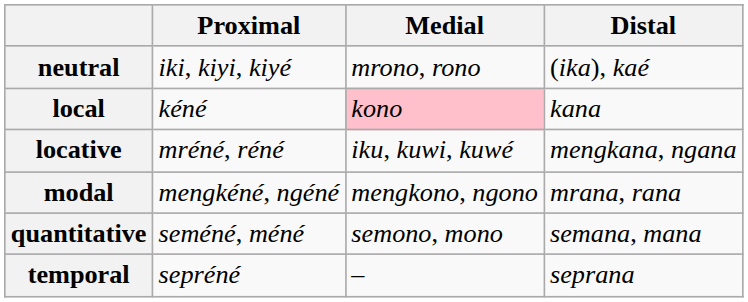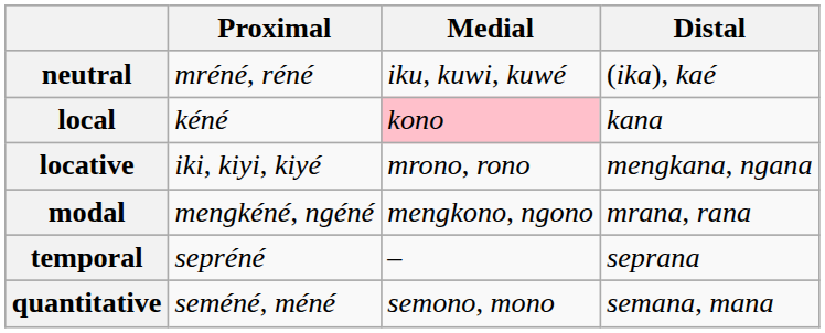 <table class="wikitable" style="text-align: left;">
 <tr>
 <th></th>
 <th><strong>Proximal</strong></th>
 <th>Medial</th>
 <th>Distal</th>
 </tr>
 <tr>
 <th>neutral</th>
-<td><em>iki</em>, <em>kiyi</em>, <em>kiyé</em></td>
-<td><em>mrono</em>, <em>rono</em></td>
+<td><em>mréné</em>, <em>réné</em></td>
+<td><em>iku</em>, <em>kuwi</em>, <em>kuwé</em></td>
 <td>(<em>ika</em>), <em>kaé</em></td>
 </tr>
 <tr>
 <th>local</th>
 <td><em>kéné</em></td>
 <td style="background: pink;"><em>kono</em></td>
 <td><em>kana</em></td>
 </tr>
 <tr>
 <th>locative</th>
-<td><em>mréné</em>, <em>réné</em></td>
-<td><em>iku</em>, <em>kuwi</em>, <em>kuwé</em></td>
+<td><em>iki</em>, <em>kiyi</em>, <em>kiyé</em></td>
+<td><em>mrono</em>, <em>rono</em></td>
 <td><em>mengkana</em>, <em>ngana</em></td>
 </tr>
 <tr>
 <th>modal</th>
 <td><em>mengkéné</em>, <em>ngéné</em></td>
 <td><em>mengkono</em>, <em>ngono</em></td>
 <td><em>mrana</em>, <em>rana</em></td>
 </tr>
 <tr>
+<th>temporal</th>
+<td><em>sepréné</em></td>
+<td>–</td>
+<td><em>seprana</em></td>
+</tr>
+<tr>
 <th>quantitative</th>
 <td><em>seméné</em>, <em>méné</em></td>
 <td><em>semono</em>, <em>mono</em></td>
 <td><em>semana</em>, <em>mana</em></td>
 </tr>
-<tr>
-<th>temporal</th>
-<td><em>sepréné</em></td>
-<td>–</td>
-<td><em>seprana</em></td>
-</tr>
 </table>
